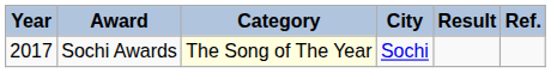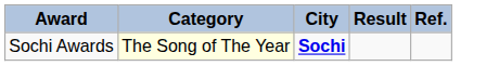 <table class="wikitable" style="font-size:90%;">
 <tr>
-<th style="background:#B0C4DE;"><strong>Year</strong></th>
 <th style="background:#B0C4DE;"><strong>Award</strong></th>
 <th style="background:#B0C4DE;"><strong>Category</strong></th>
 <th style="background:#B0C4DE;"><strong>City</strong></th>
 <th style="background:#B0C4DE;"><strong>Result</strong></th>
 <th style="background:#B0C4DE;"><strong>Ref.</strong></th>
 </tr>
 <tr>
-<td>2017</td>
 <td>Sochi Awards</td>
 <td style="background: lightyellow;">The Song of The Year</td>
-<td><a href='#'>Sochi</a></td>
+<td><strong><a href='#'>Sochi</a></strong></td>
 <td></td>
 <td></td>
 </tr>
 </table>
